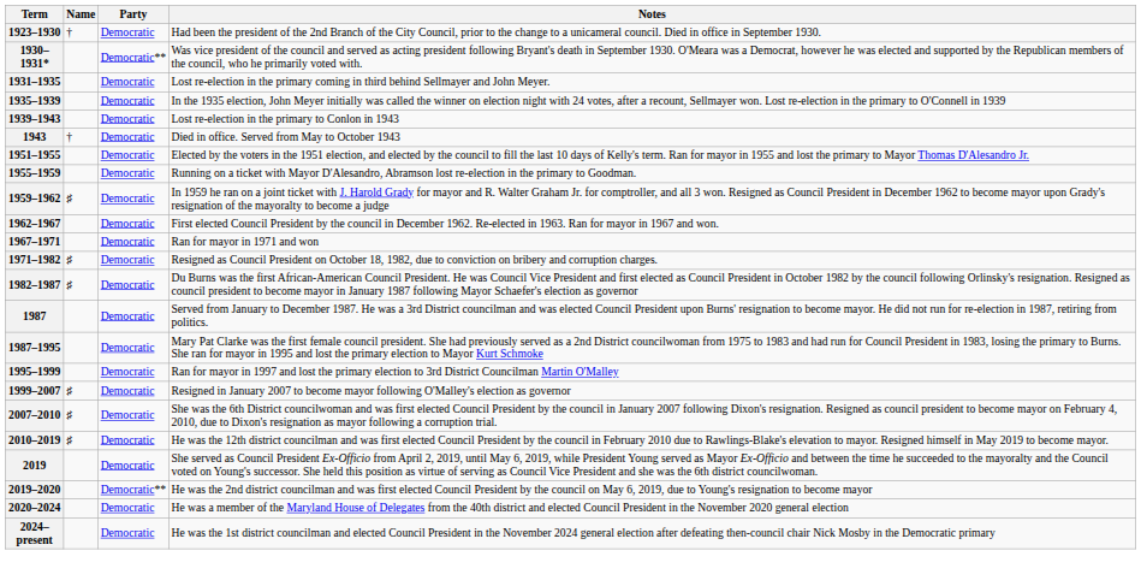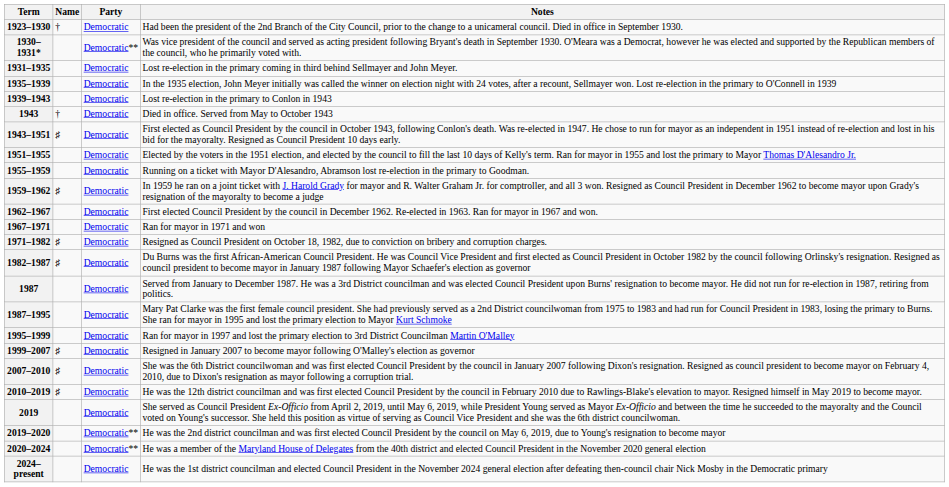 <table class="wikitable">
 <tr>
 <th>Term</th>
 <th>Name</th>
 <th>Party</th>
 <th>Notes</th>
 </tr>
 <tr>
 <th scope="row">1923–1930</th>
 <td>†</td>
 <td><a href='#'>Democratic</a></td>
 <td>Had been the president of the 2nd Branch of the City Council, prior to the change to a unicameral council. Died in office in September 1930.</td>
 </tr>
 <tr>
 <th scope="row">1930–1931*</th>
 <td></td>
 <td><a href='#'>Democratic</a>**</td>
 <td>Was vice president of the council and served as acting president following Bryant's death in September 1930. O'Meara was a Democrat, however he was elected and supported by the Republican members of the council, who he primarily voted with.</td>
 </tr>
 <tr>
 <th scope="row">1931–1935</th>
 <td></td>
 <td><a href='#'>Democratic</a></td>
 <td>Lost re-election in the primary coming in third behind Sellmayer and John Meyer.</td>
 </tr>
 <tr>
 <th scope="row">1935–1939</th>
 <td></td>
 <td><a href='#'>Democratic</a></td>
 <td>In the 1935 election, John Meyer initially was called the winner on election night with 24 votes, after a recount, Sellmayer won. Lost re-election in the primary to O'Connell in 1939</td>
 </tr>
 <tr>
 <th scope="row">1939–1943</th>
 <td></td>
 <td><a href='#'>Democratic</a></td>
 <td>Lost re-election in the primary to Conlon in 1943</td>
 </tr>
 <tr>
 <th scope="row">1943</th>
 <td>†</td>
 <td><a href='#'>Democratic</a></td>
 <td>Died in office. Served from May to October 1943</td>
+</tr>
+<tr>
+<th scope="row">1943–1951</th>
+<td>♯</td>
+<td><a href='#'>Democratic</a></td>
+<td>First elected as Council President by the council in October 1943, following Conlon's death. Was re-elected in 1947. He chose to run for mayor as an independent in 1951 instead of re-election and lost in his bid for the mayoralty. Resigned as Council President 10 days early.</td>
 </tr>
 <tr>
 <th scope="row">1951–1955</th>
 <td></td>
 <td><a href='#'>Democratic</a></td>
 <td>Elected by the voters in the 1951 election, and elected by the council to fill the last 10 days of Kelly's term. Ran for mayor in 1955 and lost the primary to Mayor <a href='#'>Thomas D'Alesandro Jr.</a></td>
 </tr>
 <tr>
 <th scope="row">1955–1959</th>
 <td></td>
 <td><a href='#'>Democratic</a></td>
 <td>Running on a ticket with Mayor D'Alesandro, Abramson lost re-election in the primary to Goodman.</td>
 </tr>
 <tr>
 <th scope="row">1959–1962</th>
 <td>♯</td>
 <td><a href='#'>Democratic</a></td>
 <td>In 1959 he ran on a joint ticket with <a href='#'>J. Harold Grady</a> for mayor and R. Walter Graham Jr. for comptroller, and all 3 won. Resigned as Council President in December 1962 to become mayor upon Grady's resignation of the mayoralty to become a judge</td>
 </tr>
 <tr>
 <th scope="row">1962–1967</th>
 <td></td>
 <td><a href='#'>Democratic</a></td>
 <td>First elected Council President by the council in December 1962. Re-elected in 1963. Ran for mayor in 1967 and won.</td>
 </tr>
 <tr>
 <th scope="row">1967–1971</th>
 <td></td>
 <td><a href='#'>Democratic</a></td>
 <td>Ran for mayor in 1971 and won</td>
 </tr>
 <tr>
 <th scope="row">1971–1982</th>
 <td>♯</td>
 <td><a href='#'>Democratic</a></td>
 <td>Resigned as Council President on October 18, 1982, due to conviction on bribery and corruption charges.</td>
 </tr>
 <tr>
 <th scope="row">1982–1987</th>
 <td>♯</td>
 <td><a href='#'>Democratic</a></td>
 <td>Du Burns was the first African-American Council President. He was Council Vice President and first elected as Council President in October 1982 by the council following Orlinsky's resignation. Resigned as council president to become mayor in January 1987 following Mayor Schaefer's election as governor</td>
 </tr>
 <tr>
 <th scope="row">1987</th>
 <td></td>
 <td><a href='#'>Democratic</a></td>
 <td>Served from January to December 1987. He was a 3rd District councilman and was elected Council President upon Burns' resignation to become mayor. He did not run for re-election in 1987, retiring from politics.</td>
 </tr>
 <tr>
 <th scope="row">1987–1995</th>
 <td></td>
 <td><a href='#'>Democratic</a></td>
 <td>Mary Pat Clarke was the first female council president. She had previously served as a 2nd District councilwoman from 1975 to 1983 and had run for Council President in 1983, losing the primary to Burns. She ran for mayor in 1995 and lost the primary election to Mayor <a href='#'>Kurt Schmoke</a></td>
 </tr>
 <tr>
 <th scope="row">1995–1999</th>
 <td></td>
 <td><a href='#'>Democratic</a></td>
 <td>Ran for mayor in 1997 and lost the primary election to 3rd District Councilman <a href='#'>Martin O'Malley</a></td>
 </tr>
 <tr>
 <th scope="row">1999–2007</th>
 <td>♯</td>
 <td><a href='#'>Democratic</a></td>
 <td>Resigned in January 2007 to become mayor following O'Malley's election as governor</td>
 </tr>
 <tr>
 <th scope="row">2007–2010</th>
 <td>♯</td>
 <td><a href='#'>Democratic</a></td>
 <td>She was the 6th District councilwoman and was first elected Council President by the council in January 2007 following Dixon's resignation. Resigned as council president to become mayor on February 4, 2010, due to Dixon's resignation as mayor following a corruption trial.</td>
 </tr>
 <tr>
 <th scope="row">2010–2019</th>
 <td>♯</td>
 <td><a href='#'>Democratic</a></td>
 <td>He was the 12th district councilman and was first elected Council President by the council in February 2010 due to Rawlings-Blake's elevation to mayor. Resigned himself in May 2019 to become mayor.</td>
 </tr>
 <tr>
 <th scope="row">2019</th>
 <td></td>
 <td><a href='#'>Democratic</a></td>
 <td>She served as Council President <em>Ex-Officio</em> from April 2, 2019, until May 6, 2019, while President Young served as Mayor <em>Ex-Officio</em> and between the time he succeeded to the mayoralty and the Council voted on Young's successor. She held this position as virtue of serving as Council Vice President and she was the 6th district councilwoman.</td>
 </tr>
 <tr>
 <th scope="row">2019–2020</th>
 <td></td>
 <td><a href='#'>Democratic</a>**</td>
 <td>He was the 2nd district councilman and was first elected Council President by the council on May 6, 2019, due to Young's resignation to become mayor</td>
 </tr>
 <tr>
 <th scope="row">2020–2024</th>
 <td></td>
-<td><a href='#'>Democratic</a></td>
+<td><a href='#'>Democratic</a>**</td>
 <td>He was a member of the <a href='#'>Maryland House of Delegates</a> from the 40th district and elected Council President in the November 2020 general election</td>
 </tr>
 <tr>
 <th scope="row">2024–present</th>
 <td></td>
 <td><a href='#'>Democratic</a></td>
 <td>He was the 1st district councilman and elected Council President in the November 2024 general election after defeating then-council chair Nick Mosby in the Democratic primary</td>
 </tr>
 </table>
